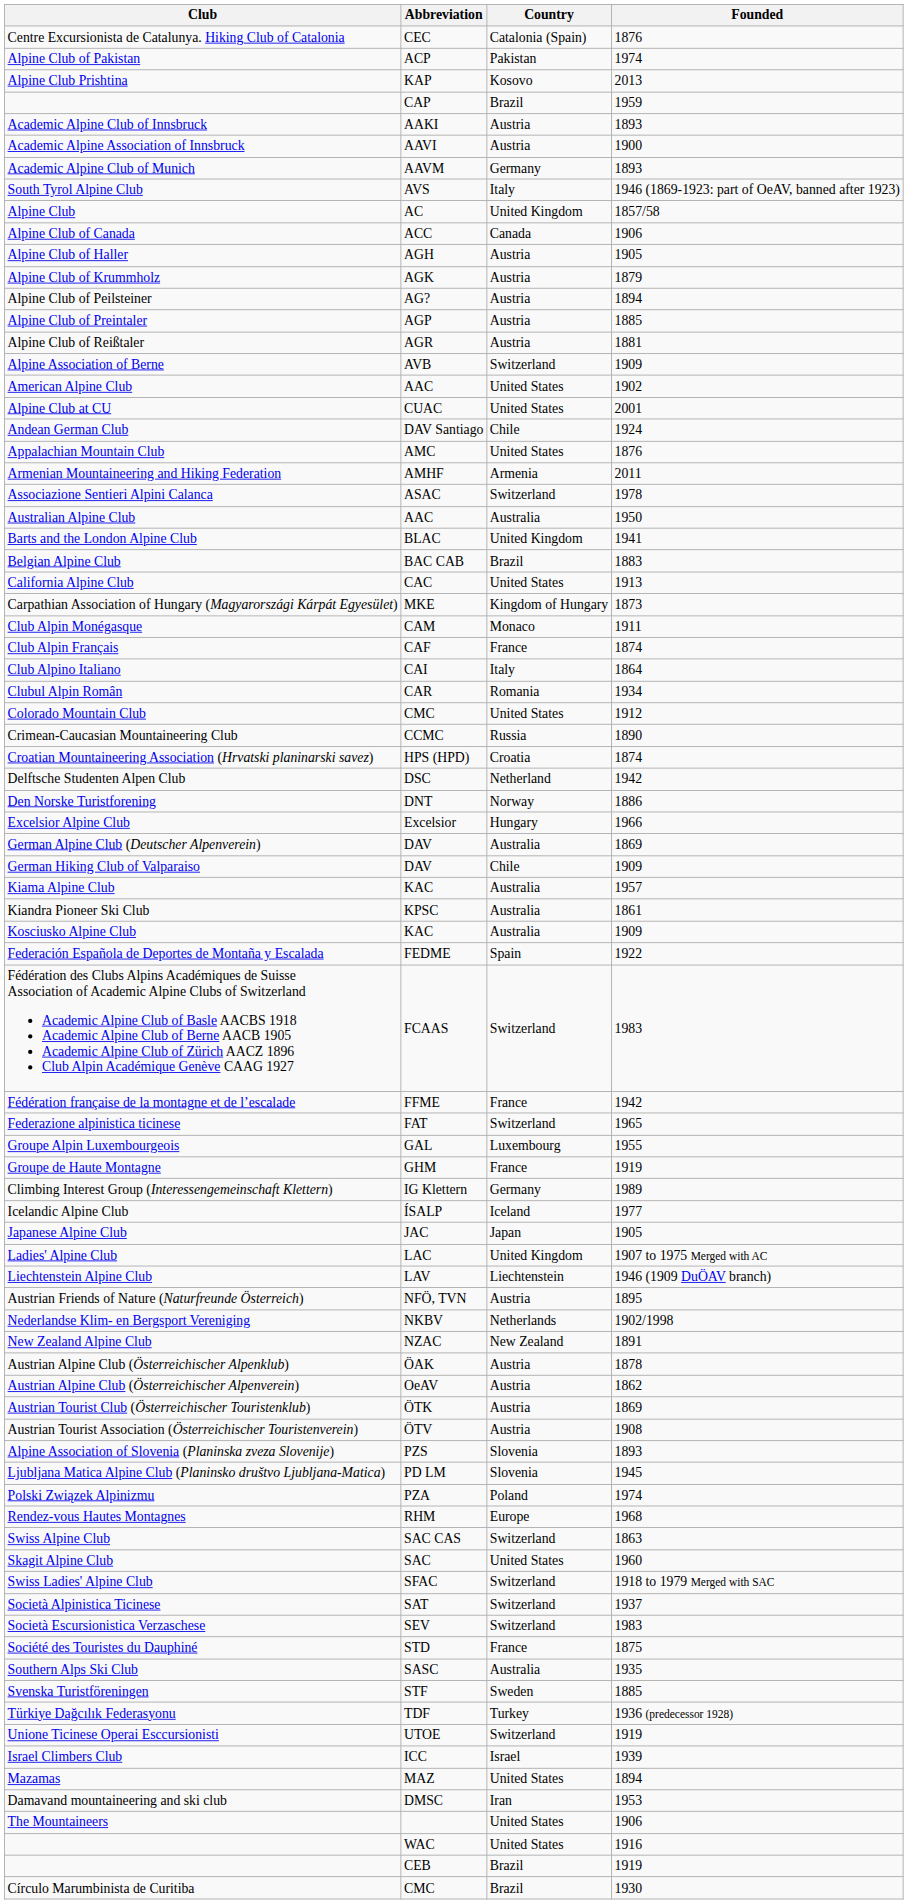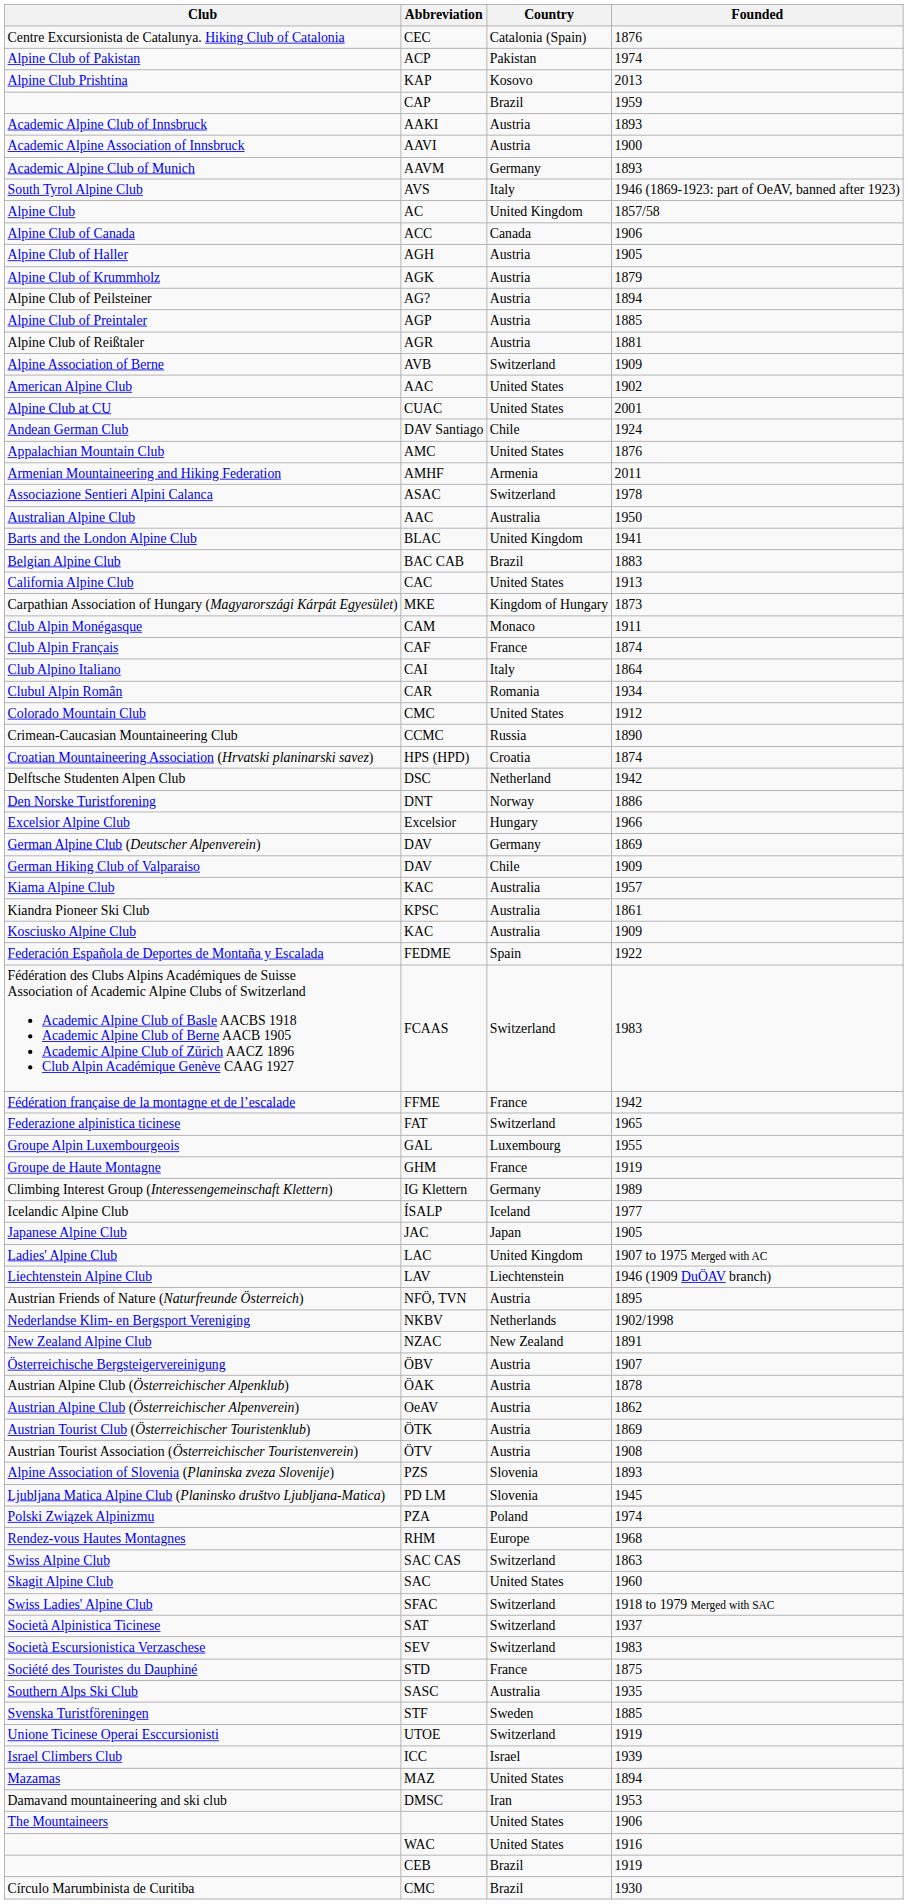 <table class="wikitable sortable" style="text-align:left;">
 <tr>
 <th>Club</th>
 <th>Abbreviation</th>
 <th>Country</th>
 <th>Founded</th>
 </tr>
 <tr>
 <td>Centre Excursionista de Catalunya. <a href='#'>Hiking Club of Catalonia</a></td>
 <td>CEC</td>
 <td>Catalonia (Spain)</td>
 <td>1876</td>
 </tr>
 <tr>
 <td><a href='#'>Alpine Club of Pakistan</a></td>
 <td>ACP</td>
 <td>Pakistan</td>
 <td>1974</td>
 </tr>
 <tr>
 <td><a href='#'>Alpine Club Prishtina</a></td>
 <td>KAP</td>
 <td>Kosovo</td>
 <td>2013</td>
 </tr>
 <tr>
 <td></td>
 <td>CAP</td>
 <td>Brazil</td>
 <td>1959</td>
 </tr>
 <tr>
 <td><a href='#'>Academic Alpine Club of Innsbruck</a></td>
 <td>AAKI</td>
 <td>Austria</td>
 <td>1893</td>
 </tr>
 <tr>
 <td><a href='#'>Academic Alpine Association of Innsbruck</a></td>
 <td>AAVI</td>
 <td>Austria</td>
 <td>1900</td>
 </tr>
 <tr>
 <td><a href='#'>Academic Alpine Club of Munich</a></td>
 <td>AAVM</td>
 <td>Germany</td>
 <td>1893</td>
 </tr>
 <tr>
 <td><a href='#'>South Tyrol Alpine Club</a></td>
 <td>AVS</td>
 <td>Italy</td>
 <td>1946 (1869-1923: part of OeAV, banned after 1923)</td>
 </tr>
 <tr>
 <td><a href='#'>Alpine Club</a></td>
 <td>AC</td>
 <td>United Kingdom</td>
 <td>1857/58</td>
 </tr>
 <tr>
 <td><a href='#'>Alpine Club of Canada</a></td>
 <td>ACC</td>
 <td>Canada</td>
 <td>1906</td>
 </tr>
 <tr>
 <td><a href='#'>Alpine Club of Haller</a></td>
 <td>AGH</td>
 <td>Austria</td>
 <td>1905</td>
 </tr>
 <tr>
 <td><a href='#'>Alpine Club of Krummholz</a></td>
 <td>AGK</td>
 <td>Austria</td>
 <td>1879</td>
 </tr>
 <tr>
 <td>Alpine Club of Peilsteiner</td>
 <td>AG?</td>
 <td>Austria</td>
 <td>1894</td>
 </tr>
 <tr>
 <td><a href='#'>Alpine Club of Preintaler</a></td>
 <td>AGP</td>
 <td>Austria</td>
 <td>1885</td>
 </tr>
 <tr>
 <td>Alpine Club of Reißtaler</td>
 <td>AGR</td>
 <td>Austria</td>
 <td>1881</td>
 </tr>
 <tr>
 <td><a href='#'>Alpine Association of Berne</a></td>
 <td>AVB</td>
 <td>Switzerland</td>
 <td>1909</td>
 </tr>
 <tr>
 <td><a href='#'>American Alpine Club</a></td>
 <td>AAC</td>
 <td>United States</td>
 <td>1902</td>
 </tr>
 <tr>
 <td><a href='#'>Alpine Club at CU</a></td>
 <td>CUAC</td>
 <td>United States</td>
 <td>2001</td>
 </tr>
 <tr>
 <td><a href='#'>Andean German Club</a></td>
 <td>DAV Santiago</td>
 <td>Chile</td>
 <td>1924</td>
 </tr>
 <tr>
 <td><a href='#'>Appalachian Mountain Club</a></td>
 <td>AMC</td>
 <td>United States</td>
 <td>1876</td>
 </tr>
 <tr>
 <td><a href='#'>Armenian Mountaineering and Hiking Federation</a></td>
 <td>AMHF</td>
 <td>Armenia</td>
 <td>2011</td>
 </tr>
 <tr>
 <td><a href='#'>Associazione Sentieri Alpini Calanca</a></td>
 <td>ASAC</td>
 <td>Switzerland</td>
 <td>1978</td>
 </tr>
 <tr>
 <td><a href='#'>Australian Alpine Club</a></td>
 <td>AAC</td>
 <td>Australia</td>
 <td>1950</td>
 </tr>
 <tr>
 <td><a href='#'>Barts and the London Alpine Club</a></td>
 <td>BLAC</td>
 <td>United Kingdom</td>
 <td>1941</td>
 </tr>
 <tr>
 <td><a href='#'>Belgian Alpine Club</a></td>
 <td>BAC CAB</td>
 <td>Brazil</td>
 <td>1883</td>
 </tr>
 <tr>
 <td><a href='#'>California Alpine Club</a></td>
 <td>CAC</td>
 <td>United States</td>
 <td>1913</td>
 </tr>
 <tr>
 <td>Carpathian Association of Hungary (<em>Magyarországi Kárpát Egyesület</em>)</td>
 <td>MKE</td>
 <td>Kingdom of Hungary</td>
 <td>1873</td>
 </tr>
 <tr>
 <td><a href='#'>Club Alpin Monégasque</a></td>
 <td>CAM</td>
 <td>Monaco</td>
 <td>1911</td>
 </tr>
 <tr>
 <td><a href='#'>Club Alpin Français</a></td>
 <td>CAF</td>
 <td>France</td>
 <td>1874</td>
 </tr>
 <tr>
 <td><a href='#'>Club Alpino Italiano</a></td>
 <td>CAI</td>
 <td>Italy</td>
 <td>1864</td>
 </tr>
 <tr>
 <td><a href='#'>Clubul Alpin Român</a></td>
 <td>CAR</td>
 <td>Romania</td>
 <td>1934</td>
 </tr>
 <tr>
 <td><a href='#'>Colorado Mountain Club</a></td>
 <td>CMC</td>
 <td>United States</td>
 <td>1912</td>
 </tr>
 <tr>
 <td>Crimean-Caucasian Mountaineering Club</td>
 <td>CCMC</td>
 <td>Russia</td>
 <td>1890</td>
 </tr>
 <tr>
 <td><a href='#'>Croatian Mountaineering Association</a> (<em>Hrvatski planinarski savez</em>)</td>
 <td>HPS (HPD)</td>
 <td>Croatia</td>
 <td>1874</td>
 </tr>
 <tr>
 <td>Delftsche Studenten Alpen Club</td>
 <td>DSC</td>
 <td>Netherland</td>
 <td>1942</td>
 </tr>
 <tr>
 <td><a href='#'>Den Norske Turistforening</a></td>
 <td>DNT</td>
 <td>Norway</td>
 <td>1886</td>
 </tr>
 <tr>
 <td><a href='#'>Excelsior Alpine Club</a></td>
 <td>Excelsior</td>
 <td>Hungary</td>
 <td>1966</td>
 </tr>
 <tr>
 <td><a href='#'>German Alpine Club</a> (<em>Deutscher Alpenverein</em>)</td>
 <td>DAV</td>
-<td>Australia</td>
+<td>Germany</td>
 <td>1869</td>
 </tr>
 <tr>
 <td><a href='#'>German Hiking Club of Valparaiso</a></td>
 <td>DAV</td>
 <td>Chile</td>
 <td>1909</td>
 </tr>
 <tr>
 <td><a href='#'>Kiama Alpine Club</a></td>
 <td>KAC</td>
 <td>Australia</td>
 <td>1957</td>
 </tr>
 <tr>
 <td>Kiandra Pioneer Ski Club</td>
 <td>KPSC</td>
 <td>Australia</td>
 <td>1861</td>
 </tr>
 <tr>
 <td><a href='#'>Kosciusko Alpine Club</a></td>
 <td>KAC</td>
 <td>Australia</td>
 <td>1909</td>
 </tr>
 <tr>
 <td><a href='#'>Federación Española de Deportes de Montaña y Escalada</a></td>
 <td>FEDME</td>
 <td>Spain</td>
 <td>1922</td>
 </tr>
 <tr>
 <td>Fédération des Clubs Alpins Académiques de Suisse<br>Association of Academic Alpine Clubs of Switzerland<br><ul><li><a href='#'>Academic Alpine Club of Basle</a> AACBS 1918</li><li><a href='#'>Academic Alpine Club of Berne</a> AACB 1905</li><li><a href='#'>Academic Alpine Club of Zürich</a> AACZ 1896</li><li><a href='#'>Club Alpin Académique Genève</a> CAAG 1927</li></ul></td>
 <td>FCAAS</td>
 <td>Switzerland</td>
 <td>1983</td>
 </tr>
 <tr>
 <td><a href='#'>Fédération française de la montagne et de l’escalade</a></td>
 <td>FFME</td>
 <td>France</td>
 <td>1942</td>
 </tr>
 <tr>
 <td><a href='#'>Federazione alpinistica ticinese</a></td>
 <td>FAT</td>
 <td>Switzerland</td>
 <td>1965</td>
 </tr>
 <tr>
 <td><a href='#'>Groupe Alpin Luxembourgeois</a></td>
 <td>GAL</td>
 <td>Luxembourg</td>
 <td>1955</td>
 </tr>
 <tr>
 <td><a href='#'>Groupe de Haute Montagne</a></td>
 <td>GHM</td>
 <td>France</td>
 <td>1919</td>
 </tr>
 <tr>
 <td>Climbing Interest Group (<em>Interessengemeinschaft Klettern</em>)</td>
 <td>IG Klettern</td>
 <td>Germany</td>
 <td>1989</td>
 </tr>
 <tr>
 <td>Icelandic Alpine Club</td>
 <td>ÍSALP</td>
 <td>Iceland</td>
 <td>1977</td>
 </tr>
 <tr>
 <td><a href='#'>Japanese Alpine Club</a></td>
 <td>JAC</td>
 <td>Japan</td>
 <td>1905</td>
 </tr>
 <tr>
 <td><a href='#'>Ladies' Alpine Club</a></td>
 <td>LAC</td>
 <td>United Kingdom</td>
 <td>1907 to 1975 <small>Merged with AC</small></td>
 </tr>
 <tr>
 <td><a href='#'>Liechtenstein Alpine Club</a></td>
 <td>LAV</td>
 <td>Liechtenstein</td>
 <td>1946 (1909 <a href='#'>DuÖAV</a> branch)</td>
 </tr>
 <tr>
 <td>Austrian Friends of Nature (<em>Naturfreunde Österreich</em>)</td>
 <td>NFÖ, TVN</td>
 <td>Austria</td>
 <td>1895</td>
 </tr>
 <tr>
 <td><a href='#'>Nederlandse Klim- en Bergsport Vereniging</a></td>
 <td>NKBV</td>
 <td>Netherlands</td>
 <td>1902/1998</td>
 </tr>
 <tr>
 <td><a href='#'>New Zealand Alpine Club</a></td>
 <td>NZAC</td>
 <td>New Zealand</td>
 <td>1891</td>
 </tr>
 <tr>
+<td><a href='#'>Österreichische Bergsteigervereinigung</a></td>
+<td>ÖBV</td>
+<td>Austria</td>
+<td>1907</td>
+</tr>
+<tr>
 <td>Austrian Alpine Club (<em>Österreichischer Alpenklub</em>)</td>
 <td>ÖAK</td>
 <td>Austria</td>
 <td>1878</td>
 </tr>
 <tr>
 <td><a href='#'>Austrian Alpine Club</a> (<em>Österreichischer Alpenverein</em>)</td>
 <td>OeAV</td>
 <td>Austria</td>
 <td>1862</td>
 </tr>
 <tr>
 <td><a href='#'>Austrian Tourist Club</a> (<em>Österreichischer Touristenklub</em>)</td>
 <td>ÖTK</td>
 <td>Austria</td>
 <td>1869</td>
 </tr>
 <tr>
 <td>Austrian Tourist Association (<em>Österreichischer Touristenverein</em>)</td>
 <td>ÖTV</td>
 <td>Austria</td>
 <td>1908</td>
 </tr>
 <tr>
 <td><a href='#'>Alpine Association of Slovenia</a> (<em>Planinska zveza Slovenije</em>) </td>
 <td>PZS</td>
 <td>Slovenia</td>
 <td>1893</td>
 </tr>
 <tr>
 <td><a href='#'>Ljubljana Matica Alpine Club</a> (<em>Planinsko društvo Ljubljana-Matica</em>)</td>
 <td>PD LM</td>
 <td>Slovenia</td>
 <td>1945</td>
 </tr>
 <tr>
 <td><a href='#'>Polski Związek Alpinizmu</a></td>
 <td>PZA</td>
 <td>Poland</td>
 <td>1974</td>
 </tr>
 <tr>
 <td><a href='#'>Rendez-vous Hautes Montagnes</a></td>
 <td>RHM</td>
 <td>Europe</td>
 <td>1968</td>
 </tr>
 <tr>
 <td><a href='#'>Swiss Alpine Club</a></td>
 <td>SAC CAS</td>
 <td>Switzerland</td>
 <td>1863</td>
 </tr>
 <tr>
 <td><a href='#'>Skagit Alpine Club</a></td>
 <td>SAC</td>
 <td>United States</td>
 <td>1960</td>
 </tr>
 <tr>
 <td><a href='#'>Swiss Ladies' Alpine Club</a></td>
 <td>SFAC</td>
 <td>Switzerland</td>
 <td>1918 to 1979 <small>Merged with SAC</small></td>
 </tr>
 <tr>
 <td><a href='#'>Società Alpinistica Ticinese</a></td>
 <td>SAT</td>
 <td>Switzerland</td>
 <td>1937</td>
 </tr>
 <tr>
 <td><a href='#'>Società Escursionistica Verzaschese</a></td>
 <td>SEV</td>
 <td>Switzerland</td>
 <td>1983</td>
 </tr>
 <tr>
 <td><a href='#'>Société des Touristes du Dauphiné</a></td>
 <td>STD</td>
 <td>France</td>
 <td>1875</td>
 </tr>
 <tr>
 <td><a href='#'>Southern Alps Ski Club</a></td>
 <td>SASC</td>
 <td>Australia</td>
 <td>1935</td>
 </tr>
 <tr>
 <td><a href='#'>Svenska Turistföreningen</a></td>
 <td>STF</td>
 <td>Sweden</td>
 <td>1885</td>
 </tr>
 <tr>
-<td><a href='#'>Türkiye Dağcılık Federasyonu</a></td>
-<td>TDF</td>
-<td>Turkey</td>
-<td>1936 <small>(predecessor 1928)</small></td>
-</tr>
-<tr>
 <td><a href='#'>Unione Ticinese Operai Esccursionisti</a></td>
 <td>UTOE</td>
 <td>Switzerland</td>
 <td>1919</td>
 </tr>
 <tr>
 <td><a href='#'>Israel Climbers Club</a></td>
 <td>ICC</td>
 <td>Israel</td>
 <td>1939</td>
 </tr>
 <tr>
 <td><a href='#'>Mazamas</a></td>
 <td>MAZ</td>
 <td>United States</td>
 <td>1894</td>
 </tr>
 <tr>
 <td>Damavand mountaineering and ski club</td>
 <td>DMSC</td>
 <td>Iran</td>
 <td>1953</td>
 </tr>
 <tr>
 <td><a href='#'>The Mountaineers</a></td>
 <td></td>
 <td>United States</td>
 <td>1906</td>
 </tr>
 <tr>
 <td></td>
 <td>WAC</td>
 <td>United States</td>
 <td>1916</td>
 </tr>
 <tr>
 <td></td>
 <td>CEB</td>
 <td>Brazil</td>
 <td>1919</td>
 </tr>
 <tr>
 <td>Círculo Marumbinista de Curitiba</td>
 <td>CMC</td>
 <td>Brazil</td>
 <td>1930</td>
 </tr>
 </table>
